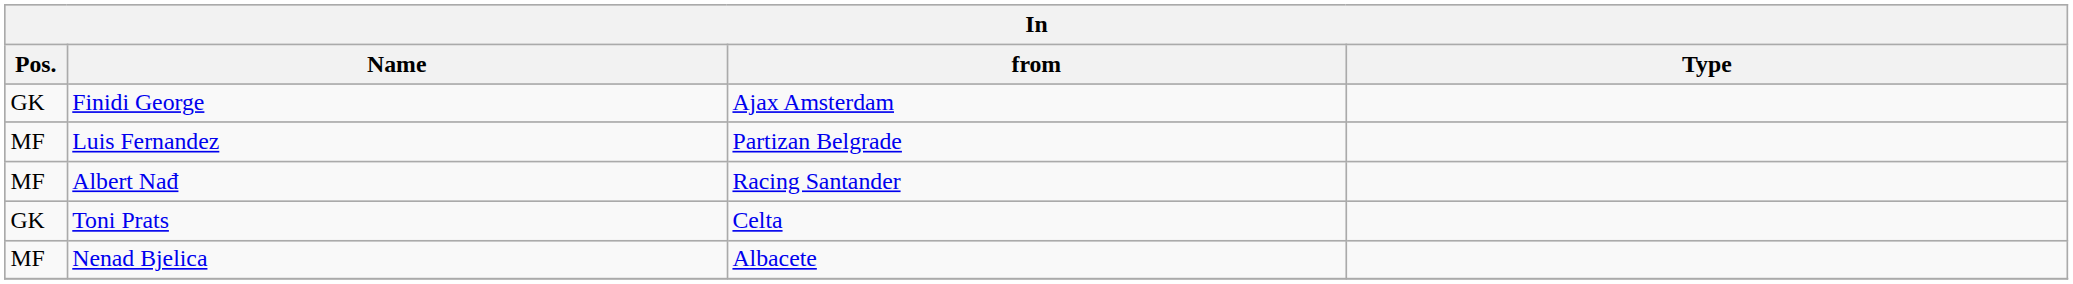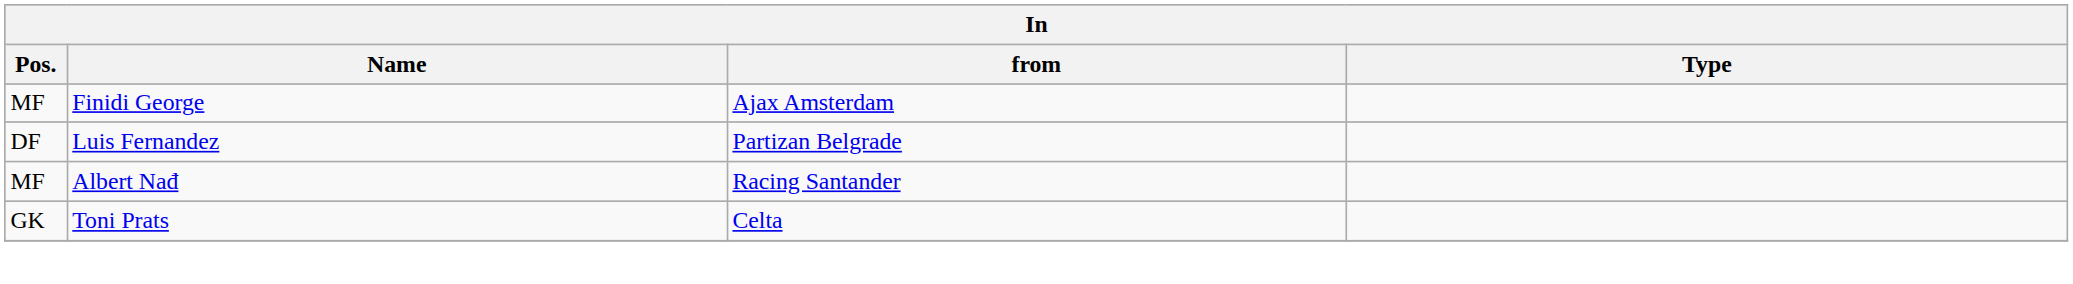 <table class="wikitable" style="font-size:90%;width:99%;">
 <tr>
 <th colspan="4">In</th>
 </tr>
 <tr>
 <th width=3%>Pos.</th>
 <th width=32%>Name</th>
 <th width=30%>from</th>
 <th width=35%>Type</th>
 </tr>
 <tr>
-<td>GK</td>
+<td>MF</td>
 <td><a href='#'>Finidi George</a></td>
 <td><a href='#'>Ajax Amsterdam</a></td>
 <td></td>
 </tr>
 <tr>
-<td>MF</td>
+<td>DF</td>
 <td><a href='#'>Luis Fernandez</a></td>
 <td><a href='#'>Partizan Belgrade</a></td>
 <td></td>
 </tr>
 <tr>
 <td>MF</td>
 <td><a href='#'>Albert Nađ</a></td>
 <td><a href='#'>Racing Santander</a></td>
 <td></td>
 </tr>
 <tr>
 <td>GK</td>
 <td><a href='#'>Toni Prats</a></td>
 <td><a href='#'>Celta</a></td>
 <td></td>
 </tr>
 <tr>
-<td>MF</td>
-<td><a href='#'>Nenad Bjelica</a></td>
-<td><a href='#'>Albacete</a></td>
-<td></td>
-</tr>
-<tr>
 </tr>
 </table>
